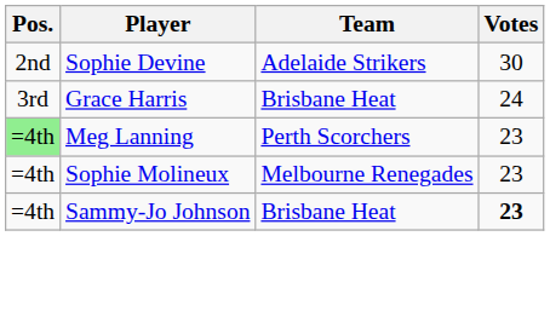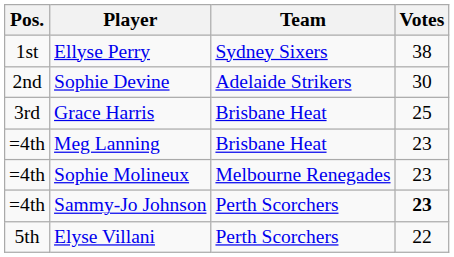 <table class="wikitable">
 <tr>
 <th>Pos.</th>
 <th>Player</th>
 <th>Team</th>
 <th>Votes</th>
+</tr>
+<tr>
+<td align=center>1st</td>
+<td align=left><a href='#'>Ellyse Perry</a></td>
+<td align=left><a href='#'>Sydney Sixers</a></td>
+<td align=center>38</td>
 </tr>
 <tr>
 <td align=center>2nd</td>
 <td align=left><a href='#'>Sophie Devine</a></td>
 <td align=left><a href='#'>Adelaide Strikers</a></td>
 <td align=center>30</td>
 </tr>
 <tr>
 <td align=center>3rd</td>
 <td align=left><a href='#'>Grace Harris</a></td>
 <td align=left><a href='#'>Brisbane Heat</a></td>
-<td align=center>24</td>
+<td align=center>25</td>
 </tr>
 <tr>
-<td align=center style="background: lightgreen;">=4th</td>
+<td align=center>=4th</td>
 <td align=left><a href='#'>Meg Lanning</a></td>
-<td align=left><a href='#'>Perth Scorchers</a></td>
+<td align=left><a href='#'>Brisbane Heat</a></td>
 <td align=center>23</td>
 </tr>
 <tr>
 <td align=center>=4th</td>
 <td align=left><a href='#'>Sophie Molineux</a></td>
 <td align=left><a href='#'>Melbourne Renegades</a></td>
 <td align=center>23</td>
 </tr>
 <tr>
 <td align=center>=4th</td>
 <td align=left><a href='#'>Sammy-Jo Johnson</a></td>
-<td align=left><a href='#'>Brisbane Heat</a></td>
+<td align=left><a href='#'>Perth Scorchers</a></td>
 <td align=center><strong>23</strong></td>
 </tr>
+<tr>
+<td align=center>5th</td>
+<td align=left><a href='#'>Elyse Villani</a></td>
+<td align=left><a href='#'>Perth Scorchers</a></td>
+<td align=center>22</td>
+</tr>
 </table>
